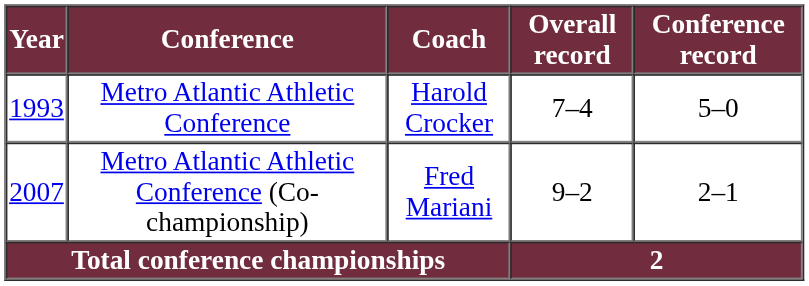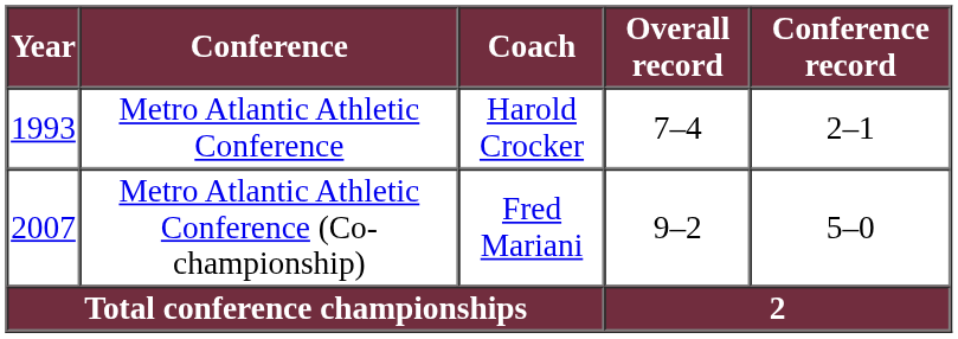 <table cellpadding="1" border="1" cellspacing="0" style="text-align:center; width:75%;">
 <tr style="color:white; background:#712D3E;">
 <th>Year</th>
 <th>Conference</th>
 <th>Coach</th>
 <th>Overall record</th>
 <th>Conference record</th>
 </tr>
 <tr>
 <td><a href='#'>1993</a></td>
 <td><a href='#'>Metro Atlantic Athletic Conference</a></td>
 <td><a href='#'>Harold Crocker</a></td>
 <td>7–4</td>
-<td>5–0</td>
+<td>2–1</td>
 </tr>
 <tr>
 <td><a href='#'>2007</a></td>
 <td><a href='#'>Metro Atlantic Athletic Conference</a> (Co-championship)</td>
 <td><a href='#'>Fred Mariani</a></td>
 <td>9–2</td>
-<td>2–1</td>
+<td>5–0</td>
 </tr>
 <tr style="color:white; background:#712D3E;">
 <td colspan=3><strong>Total conference championships</strong></td>
 <td colspan=2><strong>2</strong></td>
 </tr>
 <tr>
 </tr>
 </table>
